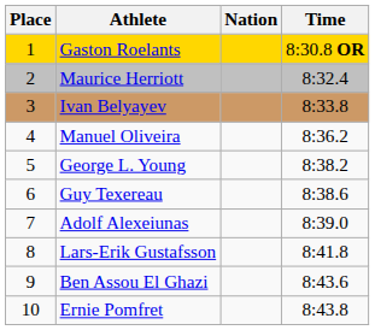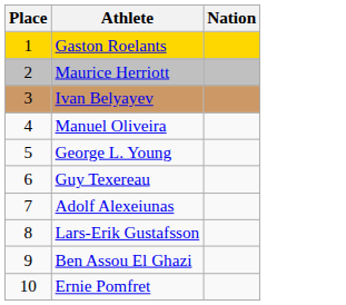 <table class=wikitable>
 <tr>
 <th>Place</th>
 <th>Athlete</th>
 <th>Nation</th>
-<th>Time</th>
 </tr>
 <tr align=center bgcolor=gold>
 <td>1</td>
 <td align=left><a href='#'>Gaston Roelants</a></td>
 <td align=left></td>
-<td>8:30.8 <strong>OR</strong></td>
 </tr>
 <tr align=center bgcolor=silver>
 <td>2</td>
 <td align=left><a href='#'>Maurice Herriott</a></td>
 <td align=left></td>
-<td>8:32.4</td>
 </tr>
 <tr align=center bgcolor=cc9966>
 <td>3</td>
 <td align=left><a href='#'>Ivan Belyayev</a></td>
 <td align=left></td>
-<td>8:33.8</td>
 </tr>
 <tr align=center>
 <td>4</td>
 <td align=left><a href='#'>Manuel Oliveira</a></td>
 <td align=left></td>
-<td>8:36.2</td>
 </tr>
 <tr align=center>
 <td>5</td>
 <td align=left><a href='#'>George L. Young</a></td>
 <td align=left></td>
-<td>8:38.2</td>
 </tr>
 <tr align=center>
 <td>6</td>
 <td align=left><a href='#'>Guy Texereau</a></td>
 <td align=left></td>
-<td>8:38.6</td>
 </tr>
 <tr align=center>
 <td>7</td>
 <td align=left><a href='#'>Adolf Alexeiunas</a></td>
 <td align=left></td>
-<td>8:39.0</td>
 </tr>
 <tr align=center>
 <td>8</td>
 <td align=left><a href='#'>Lars-Erik Gustafsson</a></td>
 <td align=left></td>
-<td>8:41.8</td>
 </tr>
 <tr align=center>
 <td>9</td>
 <td align=left><a href='#'>Ben Assou El Ghazi</a></td>
 <td align=left></td>
-<td>8:43.6</td>
 </tr>
 <tr align=center>
 <td>10</td>
 <td align=left><a href='#'>Ernie Pomfret</a></td>
 <td align=left></td>
-<td>8:43.8</td>
 </tr>
 </table>
